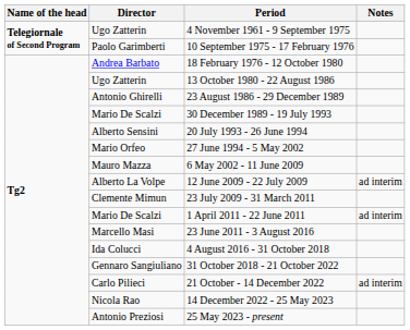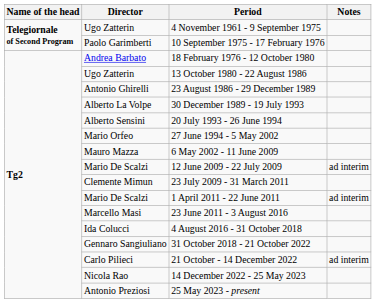 <table class="wikitable">
 <tr>
 <th>Name of the head</th>
 <th>Director</th>
 <th>Period</th>
 <th>Notes</th>
 </tr>
 <tr>
 <td rowspan=2><strong>Telegiornale</strong> <br><small><strong>of Second Program</strong></small></td>
 <td>Ugo Zatterin</td>
 <td>4 November 1961 - 9 September 1975</td>
 <td></td>
 </tr>
 <tr>
 <td>Paolo Garimberti</td>
 <td>10 September 1975 - 17 February 1976</td>
 <td></td>
 </tr>
 <tr>
 <td rowspan="16"><strong>Tg2</strong></td>
 <td><a href='#'>Andrea Barbato</a></td>
 <td>18 February 1976 - 12 October 1980</td>
 <td></td>
 </tr>
 <tr>
 <td>Ugo Zatterin</td>
 <td>13 October 1980 - 22 August 1986</td>
 <td></td>
 </tr>
 <tr>
 <td>Antonio Ghirelli</td>
 <td>23 August 1986 - 29 December 1989</td>
 <td></td>
 </tr>
 <tr>
-<td>Mario De Scalzi</td>
+<td>Alberto La Volpe</td>
 <td>30 December 1989 - 19 July 1993</td>
 <td></td>
 </tr>
 <tr>
 <td>Alberto Sensini</td>
 <td>20 July 1993 - 26 June 1994</td>
 <td></td>
 </tr>
 <tr>
 <td>Mario Orfeo</td>
 <td>27 June 1994 - 5 May 2002</td>
 <td></td>
 </tr>
 <tr>
 <td>Mauro Mazza</td>
 <td>6 May 2002 - 11 June 2009</td>
 <td></td>
 </tr>
 <tr>
-<td>Alberto La Volpe</td>
+<td>Mario De Scalzi</td>
 <td>12 June 2009 - 22 July 2009</td>
 <td>ad interim</td>
 </tr>
 <tr>
 <td>Clemente Mimun</td>
 <td>23 July 2009 - 31 March 2011</td>
 <td></td>
 </tr>
 <tr>
 <td>Mario De Scalzi</td>
 <td>1 April 2011 - 22 June 2011</td>
 <td>ad interim</td>
 </tr>
 <tr>
 <td>Marcello Masi</td>
 <td>23 June 2011 - 3 August 2016</td>
 <td></td>
 </tr>
 <tr>
 <td>Ida Colucci</td>
 <td>4 August 2016 - 31 October 2018</td>
 <td></td>
 </tr>
 <tr>
 <td>Gennaro Sangiuliano</td>
 <td>31 October 2018 - 21 October 2022</td>
 <td></td>
 </tr>
 <tr>
 <td>Carlo Pilieci</td>
 <td>21 October - 14 December 2022</td>
 <td>ad interim</td>
 </tr>
 <tr>
 <td>Nicola Rao</td>
 <td>14 December 2022 - 25 May 2023</td>
 <td></td>
 </tr>
 <tr>
 <td>Antonio Preziosi</td>
 <td>25 May 2023 - <em>present</em></td>
 <td></td>
 </tr>
 </table>
